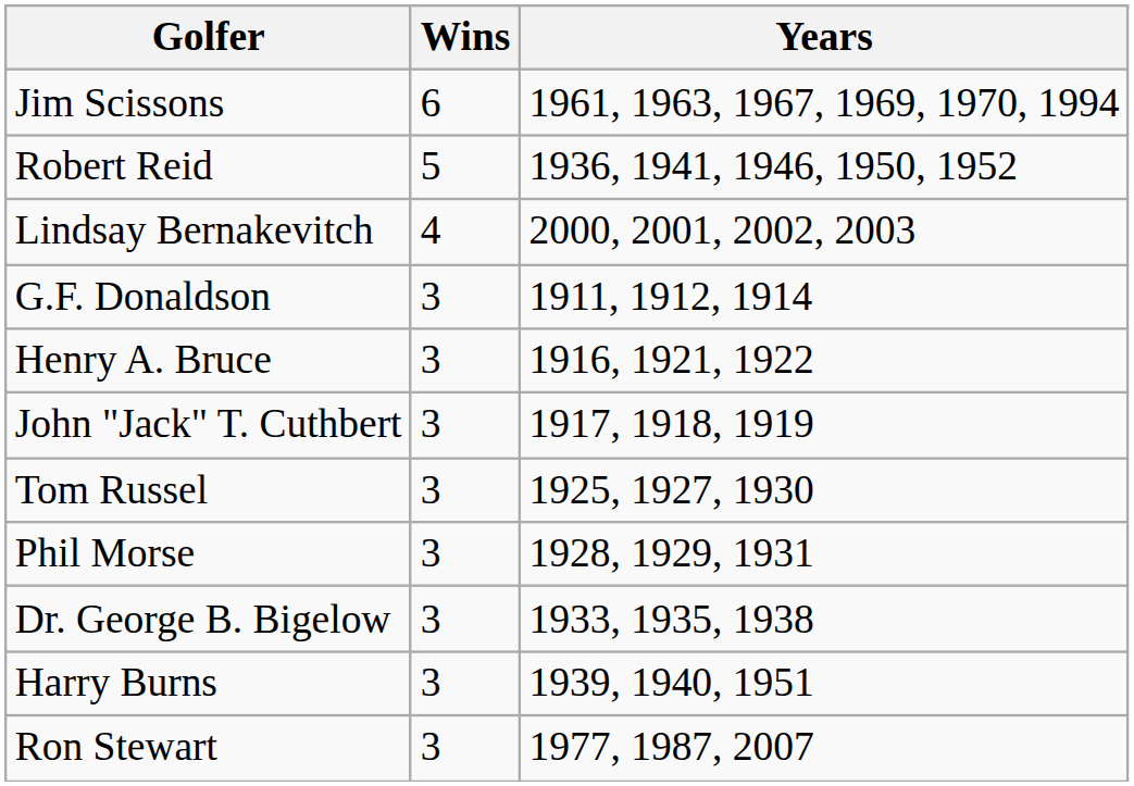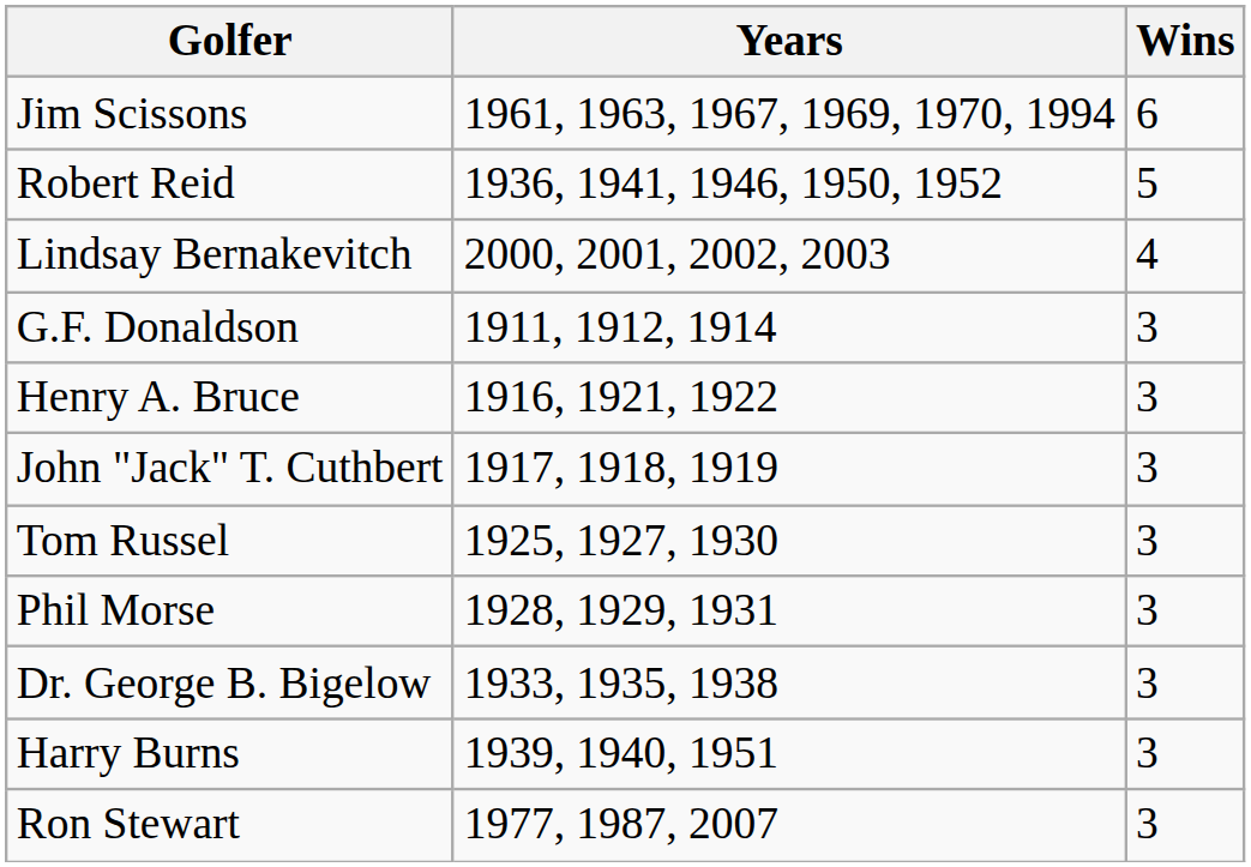 <table class="wikitable" border="1">
 <tr>
 <th>Golfer</th>
+<th>Years</th>
 <th>Wins</th>
-<th>Years</th>
 </tr>
 <tr>
 <td>Jim Scissons</td>
+<td>1961, 1963, 1967, 1969, 1970, 1994</td>
 <td>6</td>
-<td>1961, 1963, 1967, 1969, 1970, 1994</td>
 </tr>
 <tr>
 <td>Robert Reid</td>
+<td>1936, 1941, 1946, 1950, 1952</td>
 <td>5</td>
-<td>1936, 1941, 1946, 1950, 1952</td>
 </tr>
 <tr>
 <td>Lindsay Bernakevitch</td>
+<td>2000, 2001, 2002, 2003</td>
 <td>4</td>
-<td>2000, 2001, 2002, 2003</td>
 </tr>
 <tr>
 <td>G.F. Donaldson</td>
+<td>1911, 1912, 1914</td>
 <td>3</td>
-<td>1911, 1912, 1914</td>
 </tr>
 <tr>
 <td>Henry A. Bruce</td>
+<td>1916, 1921, 1922</td>
 <td>3</td>
-<td>1916, 1921, 1922</td>
 </tr>
 <tr>
 <td>John "Jack" T. Cuthbert</td>
+<td>1917, 1918, 1919</td>
 <td>3</td>
-<td>1917, 1918, 1919</td>
 </tr>
 <tr>
 <td>Tom Russel</td>
+<td>1925, 1927, 1930</td>
 <td>3</td>
-<td>1925, 1927, 1930</td>
 </tr>
 <tr>
 <td>Phil Morse</td>
+<td>1928, 1929, 1931</td>
 <td>3</td>
-<td>1928, 1929, 1931</td>
 </tr>
 <tr>
 <td>Dr. George B. Bigelow</td>
+<td>1933, 1935, 1938</td>
 <td>3</td>
-<td>1933, 1935, 1938</td>
 </tr>
 <tr>
 <td>Harry Burns</td>
+<td>1939, 1940, 1951</td>
 <td>3</td>
-<td>1939, 1940, 1951</td>
 </tr>
 <tr>
 <td>Ron Stewart</td>
+<td>1977, 1987, 2007</td>
 <td>3</td>
-<td>1977, 1987, 2007</td>
 </tr>
 </table>
